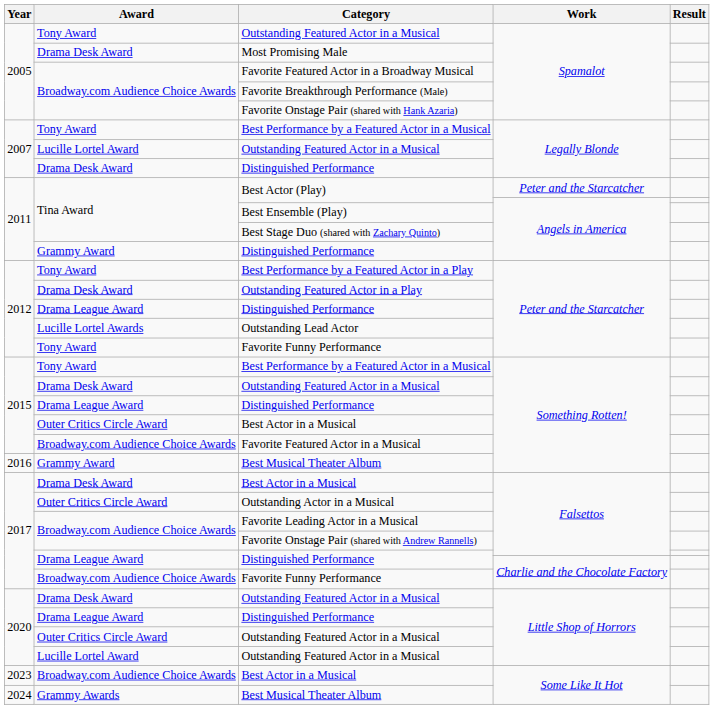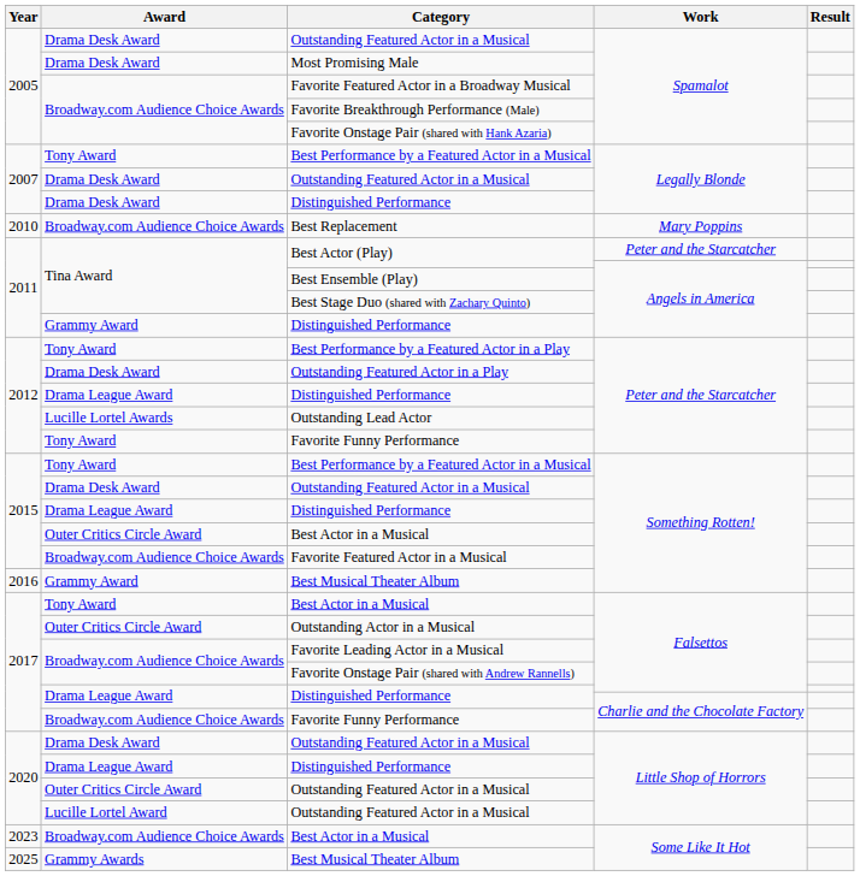 <table class="wikitable">
 <tr>
 <th>Year</th>
 <th>Award</th>
 <th>Category</th>
 <th>Work</th>
 <th>Result</th>
 </tr>
 <tr>
 <td rowspan="5" align="center">2005</td>
-<td><a href='#'>Tony Award</a></td>
+<td><a href='#'>Drama Desk Award</a></td>
 <td><a href='#'>Outstanding Featured Actor in a Musical</a></td>
 <td rowspan="5" align="center"><em><a href='#'>Spamalot</a></em></td>
 <td></td>
 </tr>
 <tr>
 <td><a href='#'>Drama Desk Award</a></td>
 <td>Most Promising Male</td>
 <td></td>
 </tr>
 <tr>
 <td rowspan="3"><a href='#'>Broadway.com Audience Choice Awards</a></td>
 <td>Favorite Featured Actor in a Broadway Musical</td>
 <td></td>
 </tr>
 <tr>
 <td>Favorite Breakthrough Performance <small>(Male)</small></td>
 <td></td>
 </tr>
 <tr>
 <td>Favorite Onstage Pair <small>(shared with <a href='#'>Hank Azaria</a>)</small></td>
 <td></td>
 </tr>
 <tr>
 <td rowspan="3" align="center">2007</td>
 <td><a href='#'>Tony Award</a></td>
 <td><a href='#'>Best Performance by a Featured Actor in a Musical</a></td>
 <td rowspan="3" align="center"><em><a href='#'>Legally Blonde</a></em></td>
 <td></td>
 </tr>
 <tr>
-<td><a href='#'>Lucille Lortel Award</a></td>
+<td><a href='#'>Drama Desk Award</a></td>
 <td><a href='#'>Outstanding Featured Actor in a Musical</a></td>
 <td></td>
 </tr>
 <tr>
 <td><a href='#'>Drama Desk Award</a></td>
 <td><a href='#'>Distinguished Performance</a></td>
+<td></td>
+</tr>
+<tr>
+<td align="center">2010</td>
+<td><a href='#'>Broadway.com Audience Choice Awards</a></td>
+<td>Best Replacement</td>
+<td align="center"><em><a href='#'>Mary Poppins</a></em></td>
 <td></td>
 </tr>
 <tr>
 <td rowspan="5" align="center">2011</td>
 <td rowspan="4">Tina Award</td>
 <td rowspan="2">Best Actor (Play)</td>
 <td align="center"><em><a href='#'>Peter and the Starcatcher</a></em></td>
 <td></td>
 </tr>
 <tr>
 <td rowspan="4" align="center"><em><a href='#'>Angels in America</a></em></td>
 <td></td>
 </tr>
 <tr>
 <td>Best Ensemble (Play)</td>
 <td></td>
 </tr>
 <tr>
 <td>Best Stage Duo <small>(shared with <a href='#'>Zachary Quinto</a>)</small></td>
 <td></td>
 </tr>
 <tr>
 <td><a href='#'>Grammy Award</a></td>
 <td><a href='#'>Distinguished Performance</a></td>
 <td></td>
 </tr>
 <tr>
 <td rowspan="5" align="center">2012</td>
 <td><a href='#'>Tony Award</a></td>
 <td><a href='#'>Best Performance by a Featured Actor in a Play</a></td>
 <td rowspan="5" align="center"><em><a href='#'>Peter and the Starcatcher</a></em></td>
 <td></td>
 </tr>
 <tr>
 <td><a href='#'>Drama Desk Award</a></td>
 <td><a href='#'>Outstanding Featured Actor in a Play</a></td>
 <td></td>
 </tr>
 <tr>
 <td><a href='#'>Drama League Award</a></td>
 <td><a href='#'>Distinguished Performance</a></td>
 <td></td>
 </tr>
 <tr>
 <td><a href='#'>Lucille Lortel Awards</a></td>
 <td>Outstanding Lead Actor</td>
 <td></td>
 </tr>
 <tr>
 <td><a href='#'>Tony Award</a></td>
 <td>Favorite Funny Performance</td>
 <td></td>
 </tr>
 <tr>
 <td rowspan="5" align="center">2015</td>
 <td><a href='#'>Tony Award</a></td>
 <td><a href='#'>Best Performance by a Featured Actor in a Musical</a></td>
 <td rowspan="6" align="center"><em><a href='#'>Something Rotten!</a></em></td>
 <td></td>
 </tr>
 <tr>
 <td><a href='#'>Drama Desk Award</a></td>
 <td><a href='#'>Outstanding Featured Actor in a Musical</a></td>
 <td></td>
 </tr>
 <tr>
 <td><a href='#'>Drama League Award</a></td>
 <td><a href='#'>Distinguished Performance</a></td>
 <td></td>
 </tr>
 <tr>
 <td><a href='#'>Outer Critics Circle Award</a></td>
 <td>Best Actor in a Musical</td>
 <td></td>
 </tr>
 <tr>
 <td><a href='#'>Broadway.com Audience Choice Awards</a></td>
 <td>Favorite Featured Actor in a Musical</td>
 <td></td>
 </tr>
 <tr>
 <td rowspan="1" align="center">2016</td>
 <td><a href='#'>Grammy Award</a></td>
 <td><a href='#'>Best Musical Theater Album</a></td>
 <td></td>
 </tr>
 <tr>
 <td rowspan="7" align="center">2017</td>
-<td><a href='#'>Drama Desk Award</a></td>
+<td><a href='#'>Tony Award</a></td>
 <td><a href='#'>Best Actor in a Musical</a></td>
 <td rowspan="5" align="center"><em><a href='#'>Falsettos</a></em></td>
 <td></td>
 </tr>
 <tr>
 <td><a href='#'>Outer Critics Circle Award</a></td>
 <td>Outstanding Actor in a Musical</td>
 <td></td>
 </tr>
 <tr>
 <td rowspan="2"><a href='#'>Broadway.com Audience Choice Awards</a></td>
 <td>Favorite Leading Actor in a Musical</td>
 <td></td>
 </tr>
 <tr>
 <td>Favorite Onstage Pair <small>(shared with <a href='#'>Andrew Rannells</a>)</small></td>
 <td></td>
 </tr>
 <tr>
 <td rowspan="2"><a href='#'>Drama League Award</a></td>
 <td rowspan="2"><a href='#'>Distinguished Performance</a></td>
 <td></td>
 </tr>
 <tr>
 <td rowspan="2" align="center"><em><a href='#'>Charlie and the Chocolate Factory</a></em></td>
 <td></td>
 </tr>
 <tr>
 <td><a href='#'>Broadway.com Audience Choice Awards</a></td>
 <td>Favorite Funny Performance</td>
 <td></td>
 </tr>
 <tr>
 <td rowspan="4" align="center">2020</td>
 <td><a href='#'>Drama Desk Award</a></td>
 <td><a href='#'>Outstanding Featured Actor in a Musical</a></td>
 <td rowspan="4" align="center"><em><a href='#'>Little Shop of Horrors</a></em></td>
 <td></td>
 </tr>
 <tr>
 <td><a href='#'>Drama League Award</a></td>
 <td><a href='#'>Distinguished Performance</a></td>
 <td></td>
 </tr>
 <tr>
 <td><a href='#'>Outer Critics Circle Award</a></td>
 <td>Outstanding Featured Actor in a Musical</td>
 <td></td>
 </tr>
 <tr>
 <td><a href='#'>Lucille Lortel Award</a></td>
 <td>Outstanding Featured Actor in a Musical</td>
 <td></td>
 </tr>
 <tr>
 <td>2023</td>
 <td><a href='#'>Broadway.com Audience Choice Awards</a></td>
 <td><a href='#'>Best Actor in a Musical</a></td>
 <td align="center" rowspan=2><em><a href='#'>Some Like It Hot</a></em></td>
 <td></td>
 </tr>
 <tr>
-<td>2024</td>
+<td>2025</td>
 <td><a href='#'>Grammy Awards</a></td>
 <td><a href='#'>Best Musical Theater Album</a></td>
 <td></td>
 </tr>
 </table>
